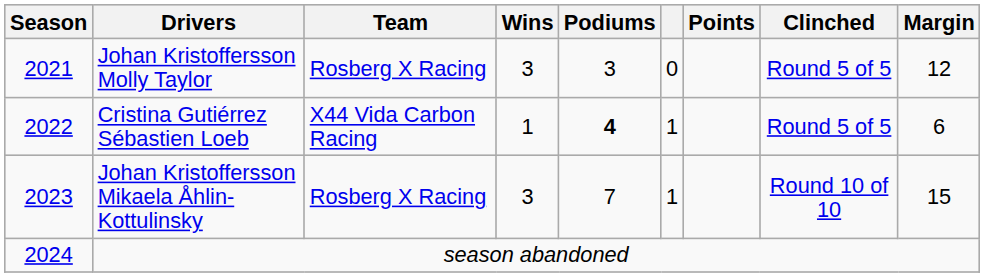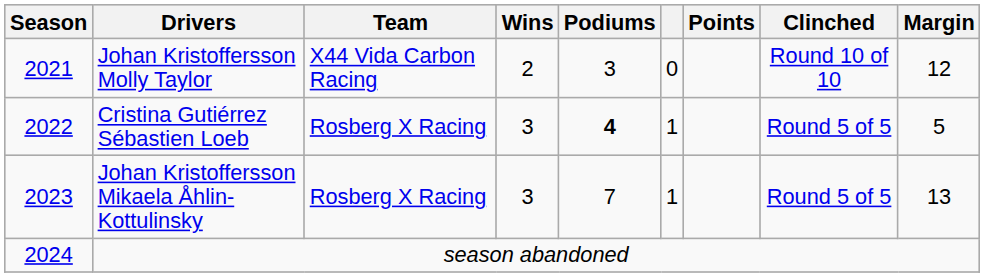 <table class="wikitable sortable" style="font-size:85%; text-align:center;">
 <tr>
 <th scope=col>Season</th>
 <th scope=col>Drivers</th>
 <th scope=col>Team</th>
 <th scope=col>Wins</th>
 <th scope=col>Podiums</th>
 <th scope=col></th>
 <th scope=col>Points</th>
 <th scope=col>Clinched</th>
 <th scope=col>Margin</th>
 </tr>
 <tr>
 <td><a href='#'>2021</a></td>
 <td align=left> <a href='#'>Johan Kristoffersson</a> <br> <a href='#'>Molly Taylor</a></td>
-<td align=left> <a href='#'>Rosberg X Racing</a></td>
-<td>3</td>
+<td align=left> <a href='#'>X44 Vida Carbon Racing</a></td>
+<td>2</td>
 <td>3</td>
 <td>0</td>
 <td></td>
-<td><a href='#'>Round 5 of 5</a></td>
+<td><a href='#'>Round 10 of 10</a></td>
 <td>12</td>
 </tr>
 <tr>
 <td><a href='#'>2022</a></td>
 <td align=left> <a href='#'>Cristina Gutiérrez</a> <br> <a href='#'>Sébastien Loeb</a></td>
-<td align=left> <a href='#'>X44 Vida Carbon Racing</a></td>
-<td>1</td>
+<td align=left> <a href='#'>Rosberg X Racing</a></td>
+<td>3</td>
 <td><strong>4</strong></td>
 <td>1</td>
 <td></td>
 <td><a href='#'>Round 5 of 5</a></td>
-<td>6</td>
+<td>5</td>
 </tr>
 <tr>
 <td><a href='#'>2023</a></td>
 <td align=left> <a href='#'>Johan Kristoffersson</a> <br> <a href='#'>Mikaela Åhlin-Kottulinsky</a></td>
 <td align=left> <a href='#'>Rosberg X Racing</a></td>
 <td>3</td>
 <td>7</td>
 <td>1</td>
 <td></td>
-<td><a href='#'>Round 10 of 10</a></td>
-<td>15</td>
+<td><a href='#'>Round 5 of 5</a></td>
+<td>13</td>
 </tr>
 <tr>
 <td><a href='#'>2024</a></td>
 <td colspan=8><em>season abandoned</em></td>
 </tr>
 </table>
